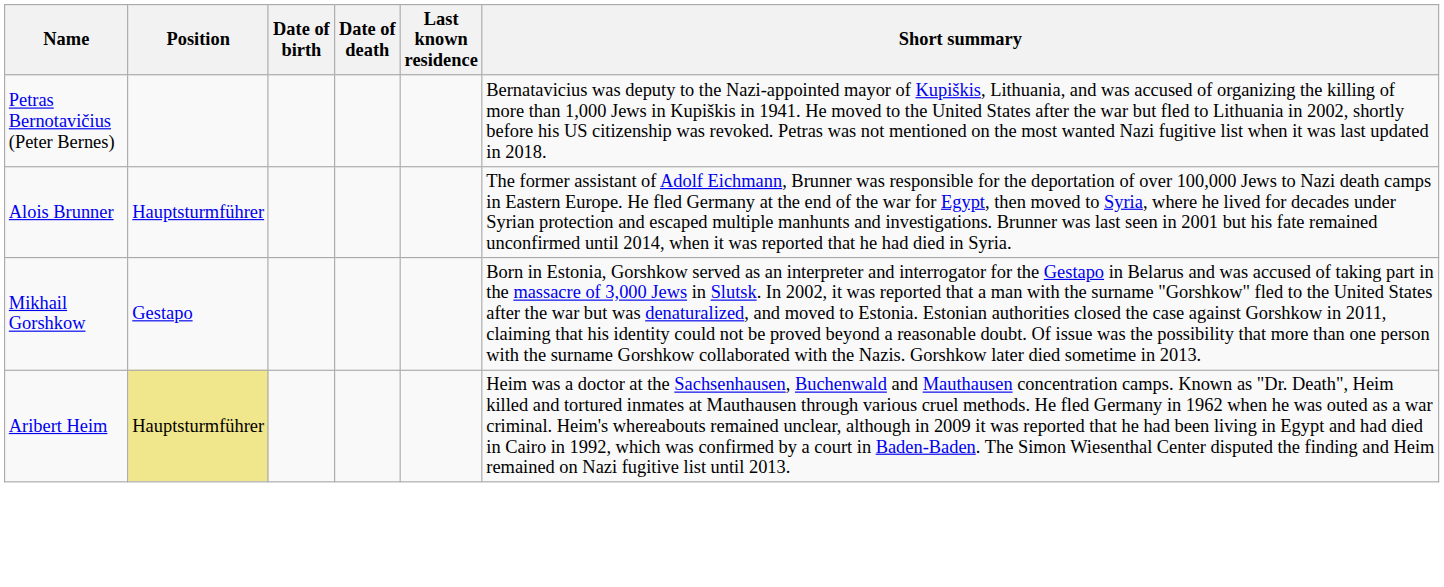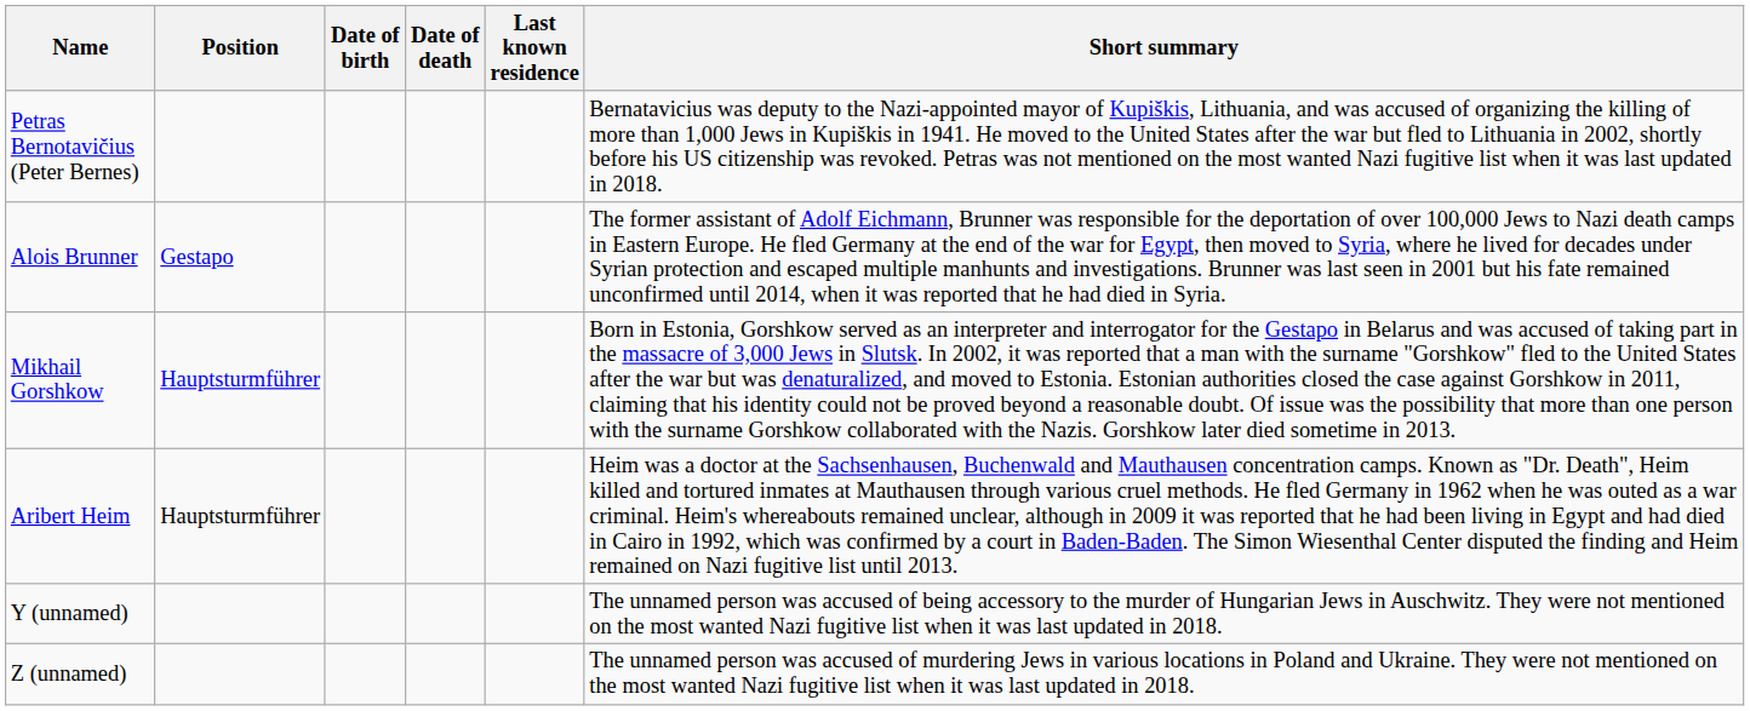 <table class="sortable wikitable">
 <tr>
 <th width=100px>Name</th>
 <th width=100px>Position</th>
 <th width=50px>Date of birth</th>
 <th width=50px>Date of death</th>
 <th width=50px>Last known residence</th>
 <th class="unsortable">Short summary</th>
 </tr>
 <tr>
 <td><a href='#'>Petras Bernotavičius</a> (Peter Bernes)</td>
 <td></td>
 <td></td>
 <td></td>
 <td></td>
 <td>Bernatavicius was deputy to the Nazi-appointed mayor of <a href='#'>Kupiškis</a>, Lithuania, and was accused of organizing the killing of more than 1,000 Jews in Kupiškis in 1941. He moved to the United States after the war but fled to Lithuania in 2002, shortly before his US citizenship was revoked. Petras was not mentioned on the most wanted Nazi fugitive list when it was last updated in 2018.</td>
 </tr>
 <tr>
 <td><a href='#'>Alois Brunner</a></td>
-<td><a href='#'>Hauptsturmführer</a></td>
+<td><a href='#'>Gestapo</a></td>
 <td align="center"></td>
 <td align="center"></td>
 <td></td>
 <td>The former assistant of <a href='#'>Adolf Eichmann</a>, Brunner was responsible for the deportation of over 100,000 Jews to Nazi death camps in Eastern Europe. He fled Germany at the end of the war for <a href='#'>Egypt</a>, then moved to <a href='#'>Syria</a>, where he lived for decades under Syrian protection and escaped multiple manhunts and investigations. Brunner was last seen in 2001 but his fate remained unconfirmed until 2014, when it was reported that he had died in Syria.</td>
 </tr>
 <tr>
 <td><a href='#'>Mikhail Gorshkow</a></td>
-<td><a href='#'>Gestapo</a></td>
+<td><a href='#'>Hauptsturmführer</a></td>
 <td align="center"></td>
 <td align="center"></td>
 <td></td>
 <td>Born in Estonia, Gorshkow served as an interpreter and interrogator for the <a href='#'>Gestapo</a> in Belarus and was accused of taking part in the <a href='#'>massacre of 3,000 Jews</a> in <a href='#'>Slutsk</a>. In 2002, it was reported that a man with the surname "Gorshkow" fled to the United States after the war but was <a href='#'>denaturalized</a>, and moved to Estonia. Estonian authorities closed the case against Gorshkow in 2011, claiming that his identity could not be proved beyond a reasonable doubt. Of issue was the possibility that more than one person with the surname Gorshkow collaborated with the Nazis. Gorshkow later died sometime in 2013.</td>
 </tr>
 <tr>
 <td><a href='#'>Aribert Heim</a></td>
-<td style="background: khaki;">Hauptsturmführer</td>
+<td>Hauptsturmführer</td>
 <td align="center"></td>
 <td align="center"></td>
 <td></td>
 <td>Heim was a doctor at the <a href='#'>Sachsenhausen</a>, <a href='#'>Buchenwald</a> and <a href='#'>Mauthausen</a> concentration camps. Known as "Dr. Death", Heim killed and tortured inmates at Mauthausen through various cruel methods. He fled Germany in 1962 when he was outed as a war criminal. Heim's whereabouts remained unclear, although in 2009 it was reported that he had been living in Egypt and had died in Cairo in 1992, which was confirmed by a court in <a href='#'>Baden-Baden</a>. The Simon Wiesenthal Center disputed the finding and Heim remained on Nazi fugitive list until 2013.</td>
 </tr>
+<tr>
+<td>Y (unnamed)</td>
+<td></td>
+<td></td>
+<td></td>
+<td></td>
+<td>The unnamed person was accused of being accessory to the murder of Hungarian Jews in Auschwitz. They were not mentioned on the most wanted Nazi fugitive list when it was last updated in 2018.</td>
+</tr>
+<tr>
+<td>Z (unnamed)</td>
+<td></td>
+<td></td>
+<td></td>
+<td></td>
+<td>The unnamed person was accused of murdering Jews in various locations in Poland and Ukraine. They were not mentioned on the most wanted Nazi fugitive list when it was last updated in 2018.</td>
+</tr>
 </table>
